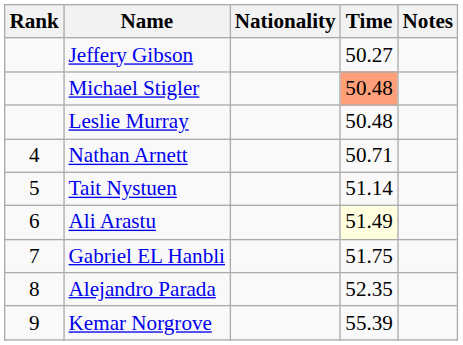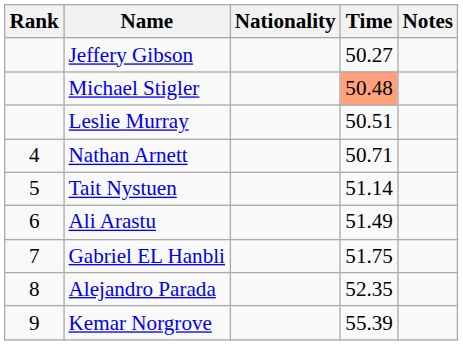 <table class="wikitable sortable" style="text-align:center">
 <tr>
 <th>Rank</th>
 <th>Name</th>
 <th>Nationality</th>
 <th>Time</th>
 <th>Notes</th>
 </tr>
 <tr>
 <td></td>
 <td align=left><a href='#'>Jeffery Gibson</a></td>
 <td align=left></td>
 <td>50.27</td>
 <td></td>
 </tr>
 <tr>
 <td></td>
 <td align=left><a href='#'>Michael Stigler</a></td>
 <td align=left></td>
 <td style="background: lightsalmon;">50.48</td>
 <td></td>
 </tr>
 <tr>
 <td></td>
 <td align=left><a href='#'>Leslie Murray</a></td>
 <td align=left></td>
-<td>50.48</td>
+<td>50.51</td>
 <td></td>
 </tr>
 <tr>
 <td>4</td>
 <td align=left><a href='#'>Nathan Arnett</a></td>
 <td align=left></td>
 <td>50.71</td>
 <td></td>
 </tr>
 <tr>
 <td>5</td>
 <td align=left><a href='#'>Tait Nystuen</a></td>
 <td align=left></td>
 <td>51.14</td>
 <td></td>
 </tr>
 <tr>
 <td>6</td>
 <td align=left><a href='#'>Ali Arastu</a></td>
 <td align=left></td>
-<td style="background: lightyellow;">51.49</td>
+<td>51.49</td>
 <td></td>
 </tr>
 <tr>
 <td>7</td>
 <td align=left><a href='#'>Gabriel EL Hanbli</a></td>
 <td align=left></td>
 <td>51.75</td>
 <td></td>
 </tr>
 <tr>
 <td>8</td>
 <td align=left><a href='#'>Alejandro Parada</a></td>
 <td align=left></td>
 <td>52.35</td>
 <td></td>
 </tr>
 <tr>
 <td>9</td>
 <td align=left><a href='#'>Kemar Norgrove</a></td>
 <td align=left></td>
 <td>55.39</td>
 <td></td>
 </tr>
 </table>
